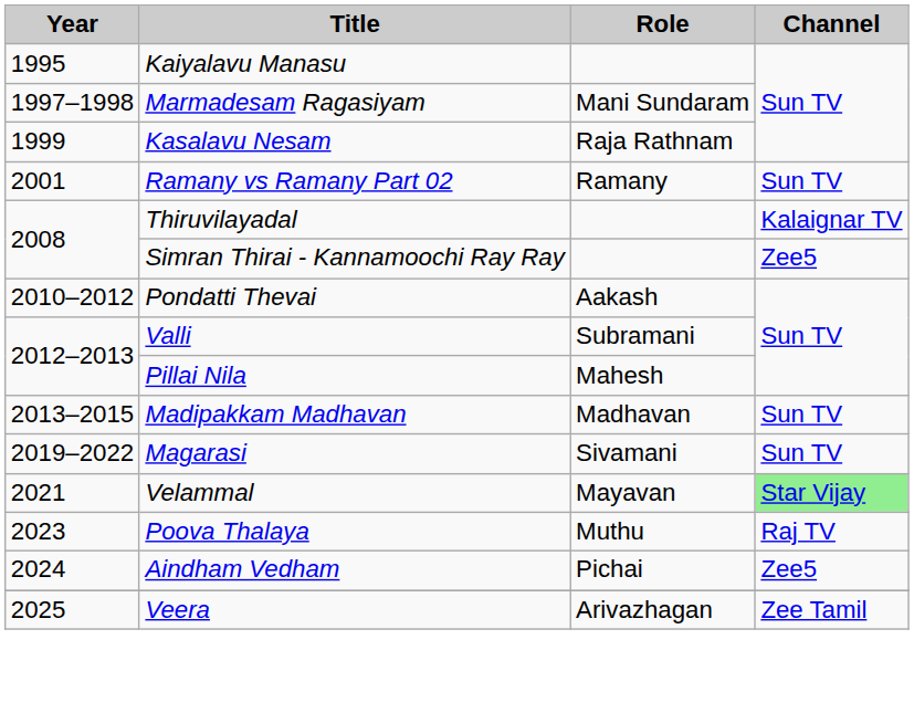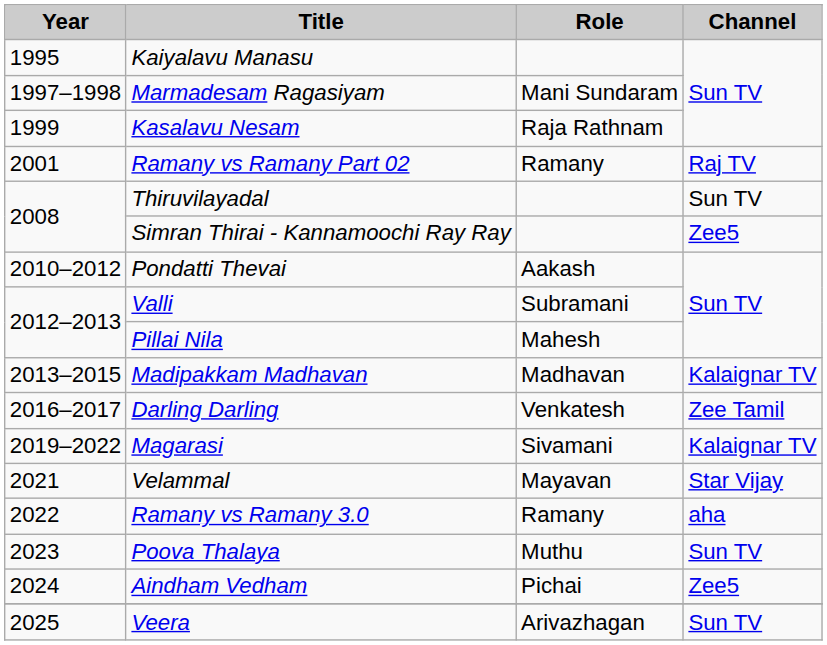 <table class="wikitable">
 <tr>
 <th style="background:#ccc;">Year</th>
 <th style="background:#ccc;">Title</th>
 <th style="background:#ccc;">Role</th>
 <th style="background:#ccc;">Channel</th>
 </tr>
 <tr>
 <td>1995</td>
 <td><em>Kaiyalavu Manasu</em></td>
 <td></td>
 <td rowspan=3><a href='#'>Sun TV</a></td>
 </tr>
 <tr>
 <td>1997–1998</td>
 <td><em><a href='#'>Marmadesam</a> Ragasiyam</em></td>
 <td>Mani Sundaram</td>
 </tr>
 <tr>
 <td>1999</td>
 <td><em><a href='#'>Kasalavu Nesam</a></em></td>
 <td>Raja Rathnam</td>
 </tr>
 <tr>
 <td>2001</td>
 <td><a href='#'><em>Ramany vs Ramany Part 02</em></a></td>
 <td>Ramany</td>
-<td><a href='#'>Sun TV</a></td>
+<td><a href='#'>Raj TV</a></td>
 </tr>
 <tr>
 <td rowspan=2>2008</td>
 <td><em>Thiruvilayadal</em></td>
 <td></td>
-<td><a href='#'>Kalaignar TV</a></td>
+<td>Sun TV</td>
 </tr>
 <tr>
 <td><em>Simran Thirai - Kannamoochi Ray Ray</em></td>
 <td></td>
 <td><a href='#'>Zee5</a></td>
 </tr>
 <tr>
 <td>2010–2012</td>
 <td><em>Pondatti Thevai</em></td>
 <td>Aakash</td>
 <td rowspan=3><a href='#'>Sun TV</a></td>
 </tr>
 <tr>
 <td rowspan=2>2012–2013</td>
 <td><a href='#'><em>Valli</em></a></td>
 <td>Subramani</td>
 </tr>
 <tr>
 <td><a href='#'><em>Pillai Nila</em></a></td>
 <td>Mahesh</td>
 </tr>
 <tr>
 <td>2013–2015</td>
 <td><em><a href='#'>Madipakkam Madhavan</a></em></td>
 <td>Madhavan</td>
-<td><a href='#'>Sun TV</a></td>
+<td><a href='#'>Kalaignar TV</a></td>
+</tr>
+<tr>
+<td>2016–2017</td>
+<td><a href='#'><em>Darling Darling</em></a></td>
+<td>Venkatesh</td>
+<td><a href='#'>Zee Tamil</a></td>
 </tr>
 <tr>
 <td>2019–2022</td>
 <td><a href='#'><em>Magarasi</em></a></td>
 <td>Sivamani</td>
-<td><a href='#'>Sun TV</a></td>
+<td><a href='#'>Kalaignar TV</a></td>
 </tr>
 <tr>
 <td>2021</td>
 <td><em>Velammal</em></td>
 <td>Mayavan</td>
-<td style="background: lightgreen;"><a href='#'>Star Vijay</a></td>
+<td><a href='#'>Star Vijay</a></td>
+</tr>
+<tr>
+<td>2022</td>
+<td><em><a href='#'>Ramany vs Ramany 3.0</a></em></td>
+<td>Ramany</td>
+<td><a href='#'>aha</a></td>
 </tr>
 <tr>
 <td>2023</td>
 <td><a href='#'><em>Poova Thalaya</em></a></td>
 <td>Muthu</td>
-<td><a href='#'>Raj TV</a></td>
+<td><a href='#'>Sun TV</a></td>
 </tr>
 <tr>
 <td>2024</td>
 <td><em><a href='#'>Aindham Vedham</a></em></td>
 <td>Pichai</td>
 <td><a href='#'>Zee5</a></td>
 </tr>
 <tr>
 </tr>
 <tr>
 <td>2025</td>
 <td><em><a href='#'>Veera</a></em></td>
 <td>Arivazhagan</td>
-<td><a href='#'>Zee Tamil</a></td>
+<td><a href='#'>Sun TV</a></td>
 </tr>
 </table>
